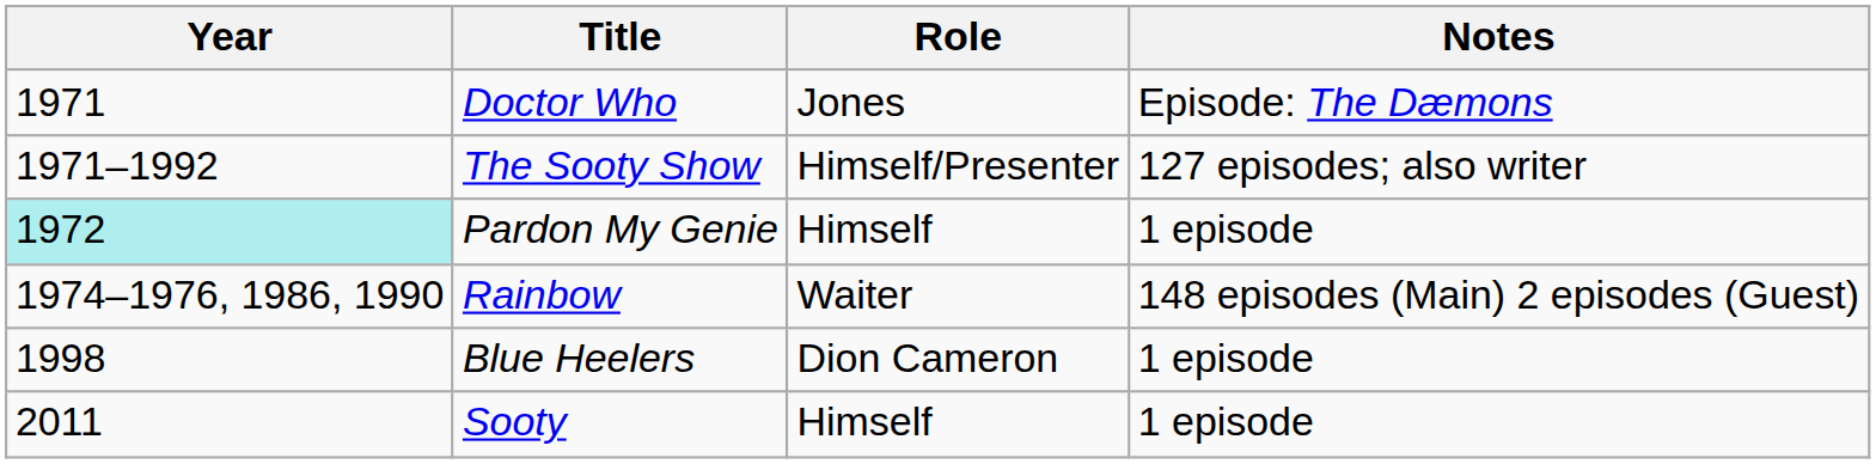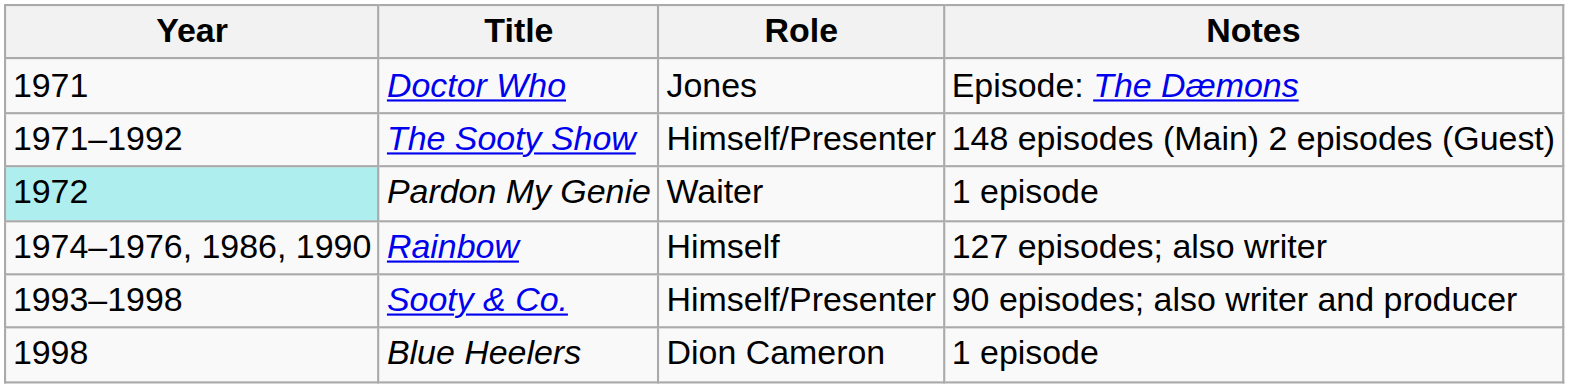 <table class="wikitable">
 <tr>
 <th>Year</th>
 <th>Title</th>
 <th>Role</th>
 <th>Notes</th>
 </tr>
 <tr>
 <td>1971</td>
 <td><em><a href='#'>Doctor Who</a></em></td>
 <td>Jones</td>
 <td>Episode: <em><a href='#'>The Dæmons</a></em></td>
 </tr>
 <tr>
 <td>1971–1992</td>
 <td><em><a href='#'>The Sooty Show</a></em></td>
 <td>Himself/Presenter</td>
-<td>127 episodes; also writer</td>
+<td>148 episodes (Main) 2 episodes (Guest)</td>
 </tr>
 <tr>
 <td style="background: paleturquoise;">1972</td>
 <td><em>Pardon My Genie</em></td>
-<td>Himself</td>
+<td>Waiter</td>
 <td>1 episode</td>
 </tr>
 <tr>
 <td>1974–1976, 1986, 1990</td>
 <td><em><a href='#'>Rainbow</a></em></td>
-<td>Waiter</td>
-<td>148 episodes (Main) 2 episodes (Guest)</td>
+<td>Himself</td>
+<td>127 episodes; also writer</td>
+</tr>
+<tr>
+<td>1993–1998</td>
+<td><em><a href='#'>Sooty & Co.</a></em></td>
+<td>Himself/Presenter</td>
+<td>90 episodes; also writer and producer</td>
 </tr>
 <tr>
 <td>1998</td>
 <td><em>Blue Heelers</em></td>
 <td>Dion Cameron</td>
 <td>1 episode</td>
 </tr>
-<tr>
-<td>2011</td>
-<td><em><a href='#'>Sooty</a></em></td>
-<td>Himself</td>
-<td>1 episode</td>
-</tr>
 </table>
